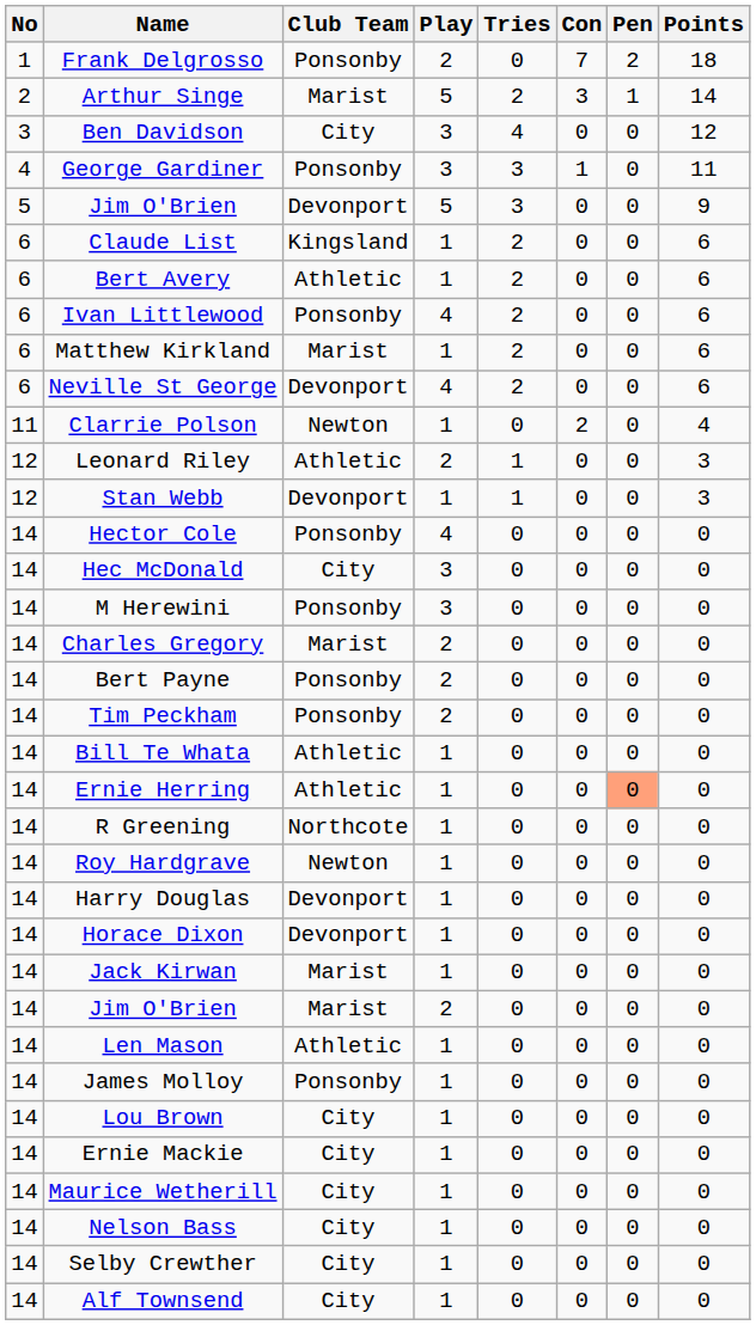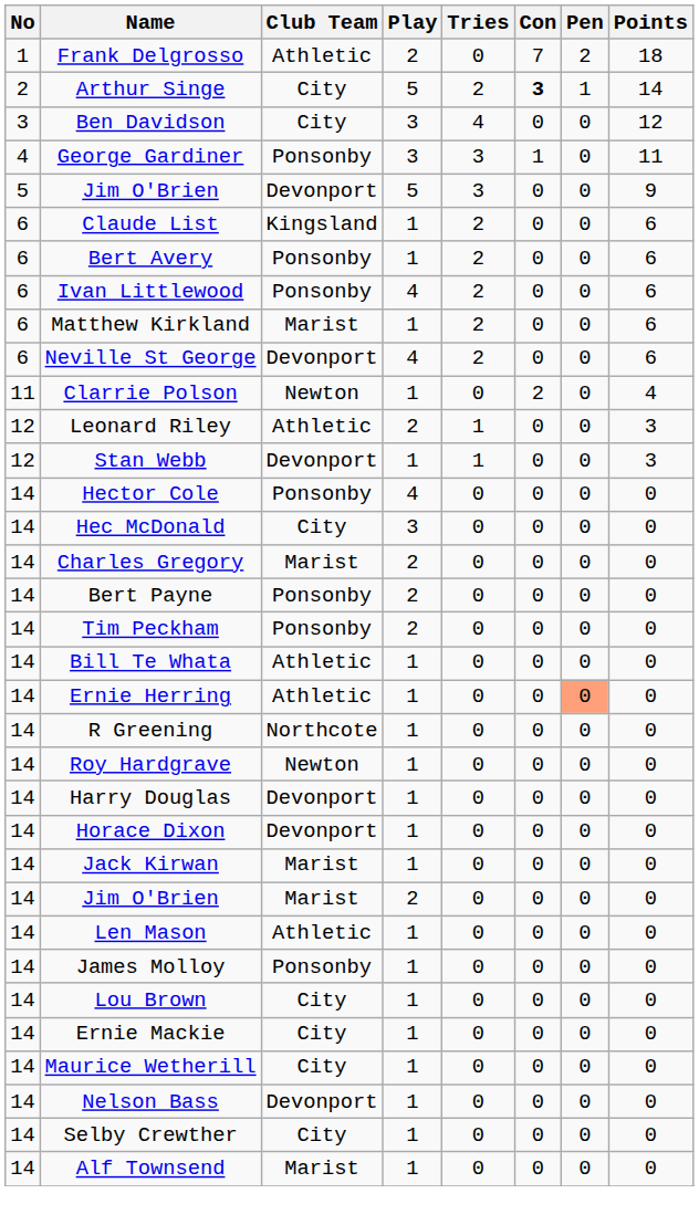 <table class="wikitable sortable" style="text-align: center;">
 <tr>
 <th>No</th>
 <th>Name</th>
 <th>Club Team</th>
 <th>Play</th>
 <th>Tries</th>
 <th>Con</th>
 <th>Pen</th>
 <th>Points</th>
 </tr>
 <tr>
 <td>1</td>
 <td><a href='#'>Frank Delgrosso</a></td>
-<td>Ponsonby</td>
+<td>Athletic</td>
 <td>2</td>
 <td>0</td>
 <td>7</td>
 <td>2</td>
 <td>18</td>
 </tr>
 <tr>
 <td>2</td>
 <td><a href='#'>Arthur Singe</a></td>
-<td>Marist</td>
+<td>City</td>
 <td>5</td>
 <td>2</td>
-<td>3</td>
+<td><strong>3</strong></td>
 <td>1</td>
 <td>14</td>
 </tr>
 <tr>
 <td>3</td>
 <td><a href='#'>Ben Davidson</a></td>
 <td>City</td>
 <td>3</td>
 <td>4</td>
 <td>0</td>
 <td>0</td>
 <td>12</td>
 </tr>
 <tr>
 <td>4</td>
 <td><a href='#'>George Gardiner</a></td>
 <td>Ponsonby</td>
 <td>3</td>
 <td>3</td>
 <td>1</td>
 <td>0</td>
 <td>11</td>
 </tr>
 <tr>
 <td>5</td>
 <td><a href='#'>Jim O'Brien</a></td>
 <td>Devonport</td>
 <td>5</td>
 <td>3</td>
 <td>0</td>
 <td>0</td>
 <td>9</td>
 </tr>
 <tr>
 <td>6</td>
 <td><a href='#'>Claude List</a></td>
 <td>Kingsland</td>
 <td>1</td>
 <td>2</td>
 <td>0</td>
 <td>0</td>
 <td>6</td>
 </tr>
 <tr>
 <td>6</td>
 <td><a href='#'>Bert Avery</a></td>
-<td>Athletic</td>
+<td>Ponsonby</td>
 <td>1</td>
 <td>2</td>
 <td>0</td>
 <td>0</td>
 <td>6</td>
 </tr>
 <tr>
 <td>6</td>
 <td><a href='#'>Ivan Littlewood</a></td>
 <td>Ponsonby</td>
 <td>4</td>
 <td>2</td>
 <td>0</td>
 <td>0</td>
 <td>6</td>
 </tr>
 <tr>
 <td>6</td>
 <td>Matthew Kirkland</td>
 <td>Marist</td>
 <td>1</td>
 <td>2</td>
 <td>0</td>
 <td>0</td>
 <td>6</td>
 </tr>
 <tr>
 <td>6</td>
 <td><a href='#'>Neville St George</a></td>
 <td>Devonport</td>
 <td>4</td>
 <td>2</td>
 <td>0</td>
 <td>0</td>
 <td>6</td>
 </tr>
 <tr>
 <td>11</td>
 <td><a href='#'>Clarrie Polson</a></td>
 <td>Newton</td>
 <td>1</td>
 <td>0</td>
 <td>2</td>
 <td>0</td>
 <td>4</td>
 </tr>
 <tr>
 <td>12</td>
 <td>Leonard Riley</td>
 <td>Athletic</td>
 <td>2</td>
 <td>1</td>
 <td>0</td>
 <td>0</td>
 <td>3</td>
 </tr>
 <tr>
 <td>12</td>
 <td><a href='#'>Stan Webb</a></td>
 <td>Devonport</td>
 <td>1</td>
 <td>1</td>
 <td>0</td>
 <td>0</td>
 <td>3</td>
 </tr>
 <tr>
 <td>14</td>
 <td><a href='#'>Hector Cole</a></td>
 <td>Ponsonby</td>
 <td>4</td>
 <td>0</td>
 <td>0</td>
 <td>0</td>
 <td>0</td>
 </tr>
 <tr>
 <td>14</td>
 <td><a href='#'>Hec McDonald</a></td>
 <td>City</td>
-<td>3</td>
-<td>0</td>
-<td>0</td>
-<td>0</td>
-<td>0</td>
-</tr>
-<tr>
-<td>14</td>
-<td>M Herewini</td>
-<td>Ponsonby</td>
 <td>3</td>
 <td>0</td>
 <td>0</td>
 <td>0</td>
 <td>0</td>
 </tr>
 <tr>
 <td>14</td>
 <td><a href='#'>Charles Gregory</a></td>
 <td>Marist</td>
 <td>2</td>
 <td>0</td>
 <td>0</td>
 <td>0</td>
 <td>0</td>
 </tr>
 <tr>
 <td>14</td>
 <td>Bert Payne</td>
 <td>Ponsonby</td>
 <td>2</td>
 <td>0</td>
 <td>0</td>
 <td>0</td>
 <td>0</td>
 </tr>
 <tr>
 <td>14</td>
 <td><a href='#'>Tim Peckham</a></td>
 <td>Ponsonby</td>
 <td>2</td>
 <td>0</td>
 <td>0</td>
 <td>0</td>
 <td>0</td>
 </tr>
 <tr>
 <td>14</td>
 <td><a href='#'>Bill Te Whata</a></td>
 <td>Athletic</td>
 <td>1</td>
 <td>0</td>
 <td>0</td>
 <td>0</td>
 <td>0</td>
 </tr>
 <tr>
 <td>14</td>
 <td><a href='#'>Ernie Herring</a></td>
 <td>Athletic</td>
 <td>1</td>
 <td>0</td>
 <td>0</td>
 <td style="background: lightsalmon;">0</td>
 <td>0</td>
 </tr>
 <tr>
 <td>14</td>
 <td>R Greening</td>
 <td>Northcote</td>
 <td>1</td>
 <td>0</td>
 <td>0</td>
 <td>0</td>
 <td>0</td>
 </tr>
 <tr>
 <td>14</td>
 <td><a href='#'>Roy Hardgrave</a></td>
 <td>Newton</td>
 <td>1</td>
 <td>0</td>
 <td>0</td>
 <td>0</td>
 <td>0</td>
 </tr>
 <tr>
 <td>14</td>
 <td>Harry Douglas</td>
 <td>Devonport</td>
 <td>1</td>
 <td>0</td>
 <td>0</td>
 <td>0</td>
 <td>0</td>
 </tr>
 <tr>
 <td>14</td>
 <td><a href='#'>Horace Dixon</a></td>
 <td>Devonport</td>
 <td>1</td>
 <td>0</td>
 <td>0</td>
 <td>0</td>
 <td>0</td>
 </tr>
 <tr>
 <td>14</td>
 <td><a href='#'>Jack Kirwan</a></td>
 <td>Marist</td>
 <td>1</td>
 <td>0</td>
 <td>0</td>
 <td>0</td>
 <td>0</td>
 </tr>
 <tr>
 <td>14</td>
 <td><a href='#'>Jim O'Brien</a></td>
 <td>Marist</td>
 <td>2</td>
 <td>0</td>
 <td>0</td>
 <td>0</td>
 <td>0</td>
 </tr>
 <tr>
 <td>14</td>
 <td><a href='#'>Len Mason</a></td>
 <td>Athletic</td>
 <td>1</td>
 <td>0</td>
 <td>0</td>
 <td>0</td>
 <td>0</td>
 </tr>
 <tr>
 <td>14</td>
 <td>James Molloy</td>
 <td>Ponsonby</td>
 <td>1</td>
 <td>0</td>
 <td>0</td>
 <td>0</td>
 <td>0</td>
 </tr>
 <tr>
 <td>14</td>
 <td><a href='#'>Lou Brown</a></td>
 <td>City</td>
 <td>1</td>
 <td>0</td>
 <td>0</td>
 <td>0</td>
 <td>0</td>
 </tr>
 <tr>
 <td>14</td>
 <td>Ernie Mackie</td>
 <td>City</td>
 <td>1</td>
 <td>0</td>
 <td>0</td>
 <td>0</td>
 <td>0</td>
 </tr>
 <tr>
 <td>14</td>
 <td><a href='#'>Maurice Wetherill</a></td>
 <td>City</td>
 <td>1</td>
 <td>0</td>
 <td>0</td>
 <td>0</td>
 <td>0</td>
 </tr>
 <tr>
 <td>14</td>
 <td><a href='#'>Nelson Bass</a></td>
-<td>City</td>
+<td>Devonport</td>
 <td>1</td>
 <td>0</td>
 <td>0</td>
 <td>0</td>
 <td>0</td>
 </tr>
 <tr>
 <td>14</td>
 <td>Selby Crewther</td>
 <td>City</td>
 <td>1</td>
 <td>0</td>
 <td>0</td>
 <td>0</td>
 <td>0</td>
 </tr>
 <tr>
 <td>14</td>
 <td><a href='#'>Alf Townsend</a></td>
-<td>City</td>
+<td>Marist</td>
 <td>1</td>
 <td>0</td>
 <td>0</td>
 <td>0</td>
 <td>0</td>
 </tr>
 <tr>
 </tr>
 </table>
